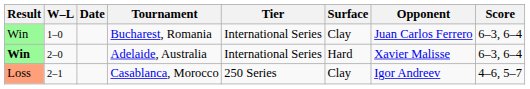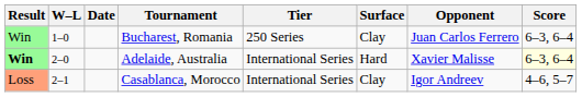 <table class="sortable wikitable">
 <tr>
 <th>Result</th>
 <th class="unsortable">W–L</th>
 <th>Date</th>
 <th>Tournament</th>
 <th>Tier</th>
 <th>Surface</th>
 <th>Opponent</th>
 <th class="unsortable">Score</th>
 </tr>
 <tr>
 <td style="background:#98fb98;">Win</td>
 <td><small>1–0</small></td>
 <td><a href='#'></a></td>
 <td><a href='#'>Bucharest</a>, Romania</td>
-<td>International Series</td>
+<td>250 Series</td>
 <td>Clay</td>
 <td> <a href='#'>Juan Carlos Ferrero</a></td>
 <td>6–3, 6–4</td>
 </tr>
 <tr>
 <td style="background:#98fb98;"><strong>Win</strong></td>
 <td><small>2–0</small></td>
 <td><a href='#'></a></td>
 <td><a href='#'>Adelaide</a>, Australia</td>
 <td>International Series</td>
 <td>Hard</td>
 <td> <a href='#'>Xavier Malisse</a></td>
-<td>6–3, 6–4</td>
+<td style="background: lightyellow;">6–3, 6–4</td>
 </tr>
 <tr>
 <td style="background:#ffa07a;">Loss</td>
 <td><small>2–1</small></td>
 <td><a href='#'></a></td>
 <td><a href='#'>Casablanca</a>, Morocco</td>
-<td>250 Series</td>
+<td>International Series</td>
 <td>Clay</td>
 <td> <a href='#'>Igor Andreev</a></td>
 <td>4–6, 5–7</td>
 </tr>
 </table>
